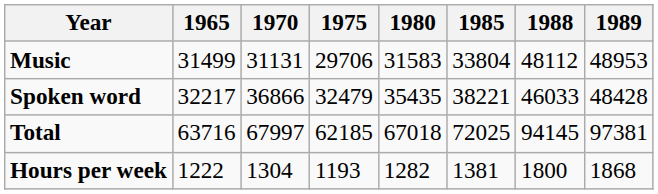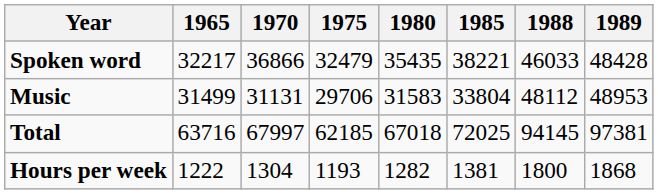 <table class="wikitable">
 <tr>
 <th>Year</th>
 <th>1965</th>
 <th>1970</th>
 <th>1975</th>
 <th>1980</th>
 <th>1985</th>
 <th>1988</th>
 <th>1989</th>
 </tr>
 <tr>
+<td><strong>Spoken word</strong></td>
+<td>32217</td>
+<td>36866</td>
+<td>32479</td>
+<td>35435</td>
+<td>38221</td>
+<td>46033</td>
+<td>48428</td>
+</tr>
+<tr>
 <td><strong>Music</strong></td>
 <td>31499</td>
 <td>31131</td>
 <td>29706</td>
 <td>31583</td>
 <td>33804</td>
 <td>48112</td>
 <td>48953</td>
-</tr>
-<tr>
-<td><strong>Spoken word</strong></td>
-<td>32217</td>
-<td>36866</td>
-<td>32479</td>
-<td>35435</td>
-<td>38221</td>
-<td>46033</td>
-<td>48428</td>
 </tr>
 <tr>
 <td><strong>Total</strong></td>
 <td>63716</td>
 <td>67997</td>
 <td>62185</td>
 <td>67018</td>
 <td>72025</td>
 <td>94145</td>
 <td>97381</td>
 </tr>
 <tr>
 <td><strong>Hours per week</strong></td>
 <td>1222</td>
 <td>1304</td>
 <td>1193</td>
 <td>1282</td>
 <td>1381</td>
 <td>1800</td>
 <td>1868</td>
 </tr>
 </table>
